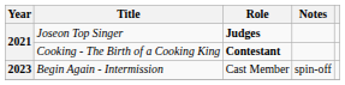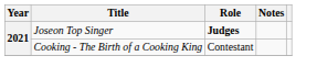 <table class="wikitable plainrowheaders">
 <tr>
 <th scope="col">Year</th>
 <th scope="col">Title</th>
 <th scope="col">Role</th>
 <th scope="col">Notes</th>
 <th scope="col" class="unsortable"></th>
 </tr>
 <tr>
 <th scope="row" rowspan=2>2021</th>
 <td><em>Joseon Top Singer</em></td>
 <td><strong>Judges</strong></td>
 <td></td>
 <td></td>
 </tr>
 <tr>
 <td><em>Cooking - The Birth of a Cooking King</em></td>
-<td><strong>Contestant</strong></td>
+<td>Contestant</td>
 <td></td>
-<td></td>
-</tr>
-<tr>
-<th scope="row">2023</th>
-<td><em>Begin Again - Intermission</em></td>
-<td>Cast Member</td>
-<td>spin-off</td>
 <td></td>
 </tr>
 <tr>
 </tr>
 </table>
